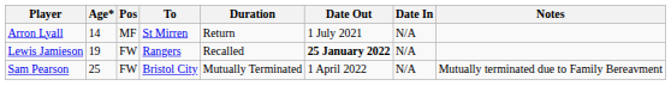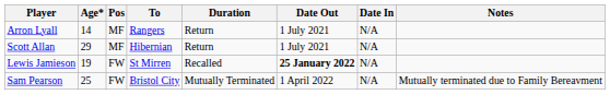 <table class="wikitable">
 <tr>
 <th>Player</th>
 <th>Age*</th>
 <th>Pos</th>
 <th>To</th>
 <th>Duration</th>
 <th>Date Out</th>
 <th>Date In</th>
 <th>Notes</th>
 </tr>
 <tr>
 <td> <a href='#'>Arron Lyall</a></td>
 <td>14</td>
 <td>MF</td>
-<td> <a href='#'>St Mirren</a></td>
+<td> <a href='#'>Rangers</a></td>
+<td>Return</td>
+<td>1 July 2021</td>
+<td>N/A</td>
+<td></td>
+</tr>
+<tr>
+<td> <a href='#'>Scott Allan</a></td>
+<td>29</td>
+<td>MF</td>
+<td> <a href='#'>Hibernian</a></td>
 <td>Return</td>
 <td>1 July 2021</td>
 <td>N/A</td>
 <td></td>
 </tr>
 <tr>
 <td> <a href='#'>Lewis Jamieson</a></td>
 <td>19</td>
 <td>FW</td>
-<td> <a href='#'>Rangers</a></td>
+<td> <a href='#'>St Mirren</a></td>
 <td>Recalled</td>
 <td><strong>25 January 2022</strong></td>
 <td>N/A</td>
 <td></td>
 </tr>
 <tr>
 <td> <a href='#'>Sam Pearson</a></td>
 <td>25</td>
 <td>FW</td>
 <td> <a href='#'>Bristol City</a></td>
 <td>Mutually Terminated</td>
 <td>1 April 2022</td>
 <td>N/A</td>
 <td>Mutually terminated due to Family Bereavment</td>
 </tr>
 </table>
